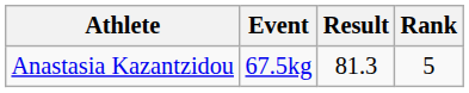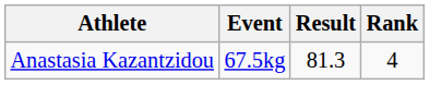 <table class=wikitable style="font-size:90%">
 <tr>
 <th>Athlete</th>
 <th>Event</th>
 <th>Result</th>
 <th>Rank</th>
 </tr>
 <tr>
 <td><a href='#'>Anastasia Kazantzidou</a></td>
 <td><a href='#'>67.5kg</a></td>
 <td style="text-align:center;">81.3</td>
-<td style="text-align:center;">5</td>
+<td style="text-align:center;">4</td>
 </tr>
 </table>
